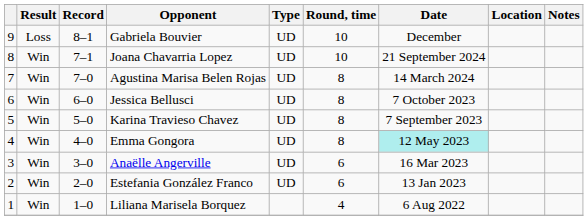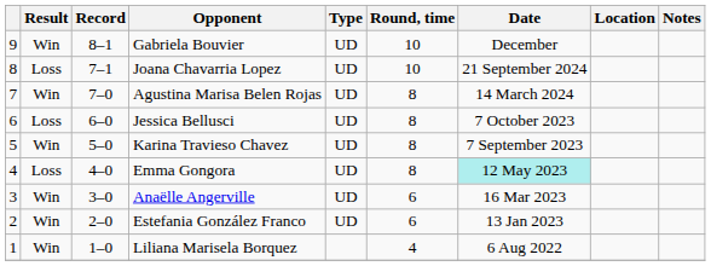 <table class="wikitable" style="text-align:center">
 <tr>
 <th></th>
 <th>Result</th>
 <th>Record</th>
 <th>Opponent</th>
 <th>Type</th>
 <th>Round, time</th>
 <th>Date</th>
 <th>Location</th>
 <th>Notes</th>
 </tr>
 <tr>
 <td>9</td>
-<td>Loss</td>
+<td>Win</td>
 <td>8–1</td>
 <td align=left> Gabriela Bouvier</td>
 <td>UD</td>
 <td>10</td>
 <td>December</td>
 <td align=left></td>
 <td align=left></td>
 </tr>
 <tr>
 <td>8</td>
-<td>Win</td>
+<td>Loss</td>
 <td>7–1</td>
 <td align=left> Joana Chavarria Lopez</td>
 <td>UD</td>
 <td>10</td>
 <td>21 September 2024</td>
 <td align=left></td>
 <td></td>
 </tr>
 <tr>
 <td>7</td>
 <td>Win</td>
 <td>7–0</td>
 <td align=left> Agustina Marisa Belen Rojas</td>
 <td>UD</td>
 <td>8</td>
 <td>14 March 2024</td>
 <td align=left></td>
 <td></td>
 </tr>
 <tr>
 <td>6</td>
-<td>Win</td>
+<td>Loss</td>
 <td>6–0</td>
 <td align=left> Jessica Bellusci</td>
 <td>UD</td>
 <td>8</td>
 <td>7 October 2023</td>
 <td align=left></td>
 <td></td>
 </tr>
 <tr>
 <td>5</td>
 <td>Win</td>
 <td>5–0</td>
 <td align=left> Karina Travieso Chavez</td>
 <td>UD</td>
 <td>8</td>
 <td>7 September 2023</td>
 <td align=left></td>
 <td></td>
 </tr>
 <tr>
 <td>4</td>
-<td>Win</td>
+<td>Loss</td>
 <td>4–0</td>
 <td align=left> Emma Gongora</td>
 <td>UD</td>
 <td>8</td>
 <td style="background: paleturquoise;">12 May 2023</td>
 <td align=left></td>
 <td></td>
 </tr>
 <tr>
 <td>3</td>
 <td>Win</td>
 <td>3–0</td>
 <td align=left> <a href='#'>Anaëlle Angerville</a></td>
 <td>UD</td>
 <td>6</td>
 <td>16 Mar 2023</td>
 <td align=left></td>
 <td></td>
 </tr>
 <tr>
 <td>2</td>
 <td>Win</td>
 <td>2–0</td>
 <td align=left> Estefania González Franco</td>
 <td>UD</td>
 <td>6</td>
 <td>13 Jan 2023</td>
 <td align=left></td>
 <td></td>
 </tr>
 <tr>
 <td>1</td>
 <td>Win</td>
 <td>1–0</td>
 <td align=left> Liliana Marisela Borquez</td>
 <td></td>
 <td>4</td>
 <td>6 Aug 2022</td>
 <td align=left></td>
 <td></td>
 </tr>
 <tr>
 </tr>
 </table>
